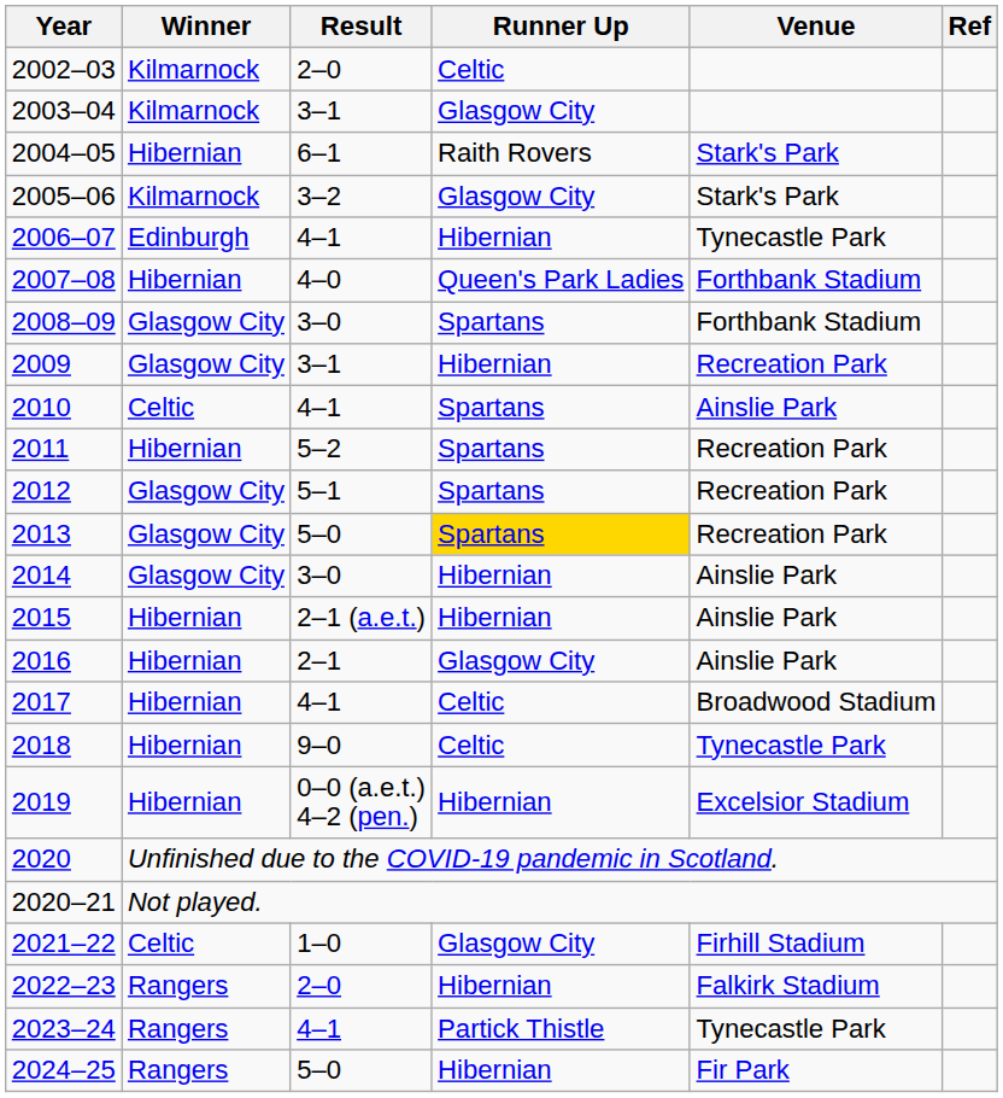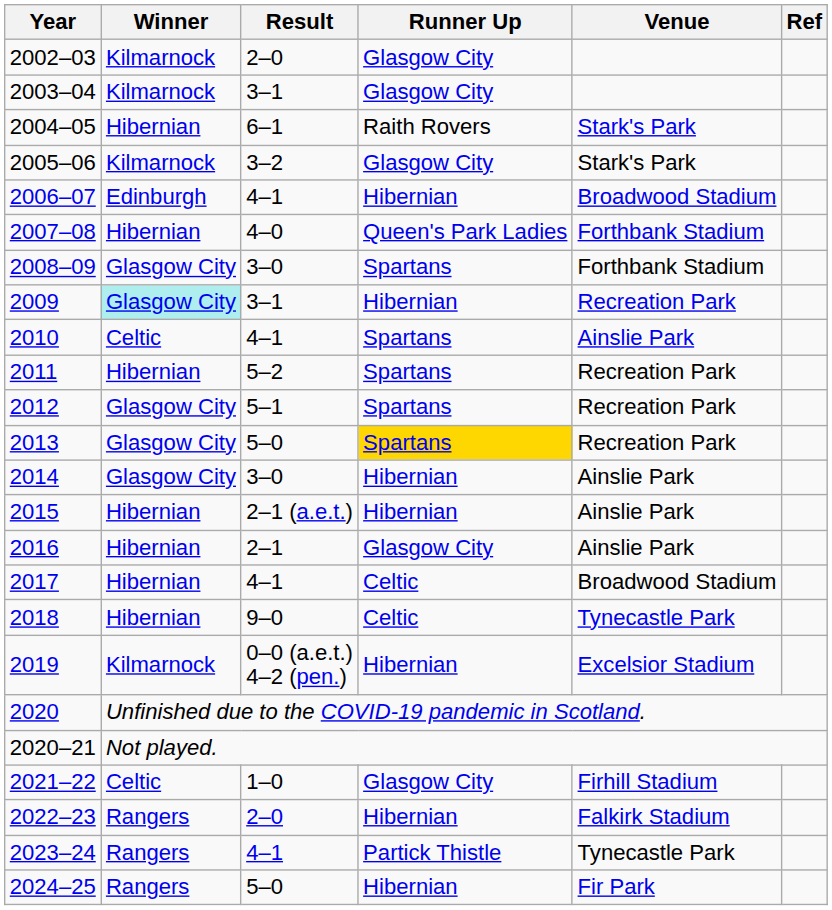 <table class="sortable wikitable">
 <tr>
 <th>Year</th>
 <th>Winner</th>
 <th>Result</th>
 <th>Runner Up</th>
 <th>Venue</th>
 <th class="unsortable">Ref</th>
 </tr>
 <tr>
 <td>2002–03</td>
 <td><a href='#'>Kilmarnock</a></td>
 <td>2–0</td>
-<td><a href='#'>Celtic</a></td>
+<td><a href='#'>Glasgow City</a></td>
 <td></td>
 <td></td>
 </tr>
 <tr>
 <td>2003–04</td>
 <td><a href='#'>Kilmarnock</a></td>
 <td>3–1</td>
 <td><a href='#'>Glasgow City</a></td>
 <td></td>
 <td></td>
 </tr>
 <tr>
 <td>2004–05</td>
 <td><a href='#'>Hibernian</a></td>
 <td>6–1</td>
 <td>Raith Rovers</td>
 <td><a href='#'>Stark's Park</a></td>
 <td></td>
 </tr>
 <tr>
 <td>2005–06</td>
 <td><a href='#'>Kilmarnock</a></td>
 <td>3–2</td>
 <td><a href='#'>Glasgow City</a></td>
 <td>Stark's Park</td>
 <td></td>
 </tr>
 <tr>
 <td><a href='#'>2006–07</a></td>
 <td><a href='#'>Edinburgh</a></td>
 <td>4–1</td>
 <td><a href='#'>Hibernian</a></td>
-<td>Tynecastle Park</td>
+<td><a href='#'>Broadwood Stadium</a></td>
 <td></td>
 </tr>
 <tr>
 <td><a href='#'>2007–08</a></td>
 <td><a href='#'>Hibernian</a></td>
 <td>4–0</td>
 <td><a href='#'>Queen's Park Ladies</a></td>
 <td><a href='#'>Forthbank Stadium</a></td>
 <td></td>
 </tr>
 <tr>
 <td><a href='#'>2008–09</a></td>
 <td><a href='#'>Glasgow City</a></td>
 <td>3–0</td>
 <td><a href='#'>Spartans</a></td>
 <td>Forthbank Stadium</td>
 <td></td>
 </tr>
 <tr>
 <td><a href='#'>2009</a></td>
-<td><a href='#'>Glasgow City</a></td>
+<td style="background: paleturquoise;"><a href='#'>Glasgow City</a></td>
 <td>3–1</td>
 <td><a href='#'>Hibernian</a></td>
 <td><a href='#'>Recreation Park</a></td>
 <td></td>
 </tr>
 <tr>
 <td><a href='#'>2010</a></td>
 <td><a href='#'>Celtic</a></td>
 <td>4–1</td>
 <td><a href='#'>Spartans</a></td>
 <td><a href='#'>Ainslie Park</a></td>
 <td></td>
 </tr>
 <tr>
 <td><a href='#'>2011</a></td>
 <td><a href='#'>Hibernian</a></td>
 <td>5–2</td>
 <td><a href='#'>Spartans</a></td>
 <td>Recreation Park</td>
 <td></td>
 </tr>
 <tr>
 <td><a href='#'>2012</a></td>
 <td><a href='#'>Glasgow City</a></td>
 <td>5–1</td>
 <td><a href='#'>Spartans</a></td>
 <td>Recreation Park</td>
 <td></td>
 </tr>
 <tr>
 <td><a href='#'>2013</a></td>
 <td><a href='#'>Glasgow City</a></td>
 <td>5–0</td>
 <td style="background: gold;"><a href='#'>Spartans</a></td>
 <td>Recreation Park</td>
 <td></td>
 </tr>
 <tr>
 <td><a href='#'>2014</a></td>
 <td><a href='#'>Glasgow City</a></td>
 <td>3–0</td>
 <td><a href='#'>Hibernian</a></td>
 <td>Ainslie Park</td>
 <td></td>
 </tr>
 <tr>
 <td><a href='#'>2015</a></td>
 <td><a href='#'>Hibernian</a></td>
 <td>2–1 (<a href='#'>a.e.t.</a>)</td>
 <td><a href='#'>Hibernian</a></td>
 <td>Ainslie Park</td>
 <td></td>
 </tr>
 <tr>
 <td><a href='#'>2016</a></td>
 <td><a href='#'>Hibernian</a></td>
 <td>2–1</td>
 <td><a href='#'>Glasgow City</a></td>
 <td>Ainslie Park</td>
 <td></td>
 </tr>
 <tr>
 <td><a href='#'>2017</a></td>
 <td><a href='#'>Hibernian</a></td>
 <td>4–1</td>
 <td><a href='#'>Celtic</a></td>
 <td>Broadwood Stadium</td>
 <td></td>
 </tr>
 <tr>
 <td><a href='#'>2018</a></td>
 <td><a href='#'>Hibernian</a></td>
 <td>9–0</td>
 <td><a href='#'>Celtic</a></td>
 <td><a href='#'>Tynecastle Park</a></td>
 <td></td>
 </tr>
 <tr>
 <td><a href='#'>2019</a></td>
-<td><a href='#'>Hibernian</a></td>
+<td><a href='#'>Kilmarnock</a></td>
 <td>0–0 (a.e.t.) <br> 4–2 (<a href='#'>pen.</a>)</td>
 <td><a href='#'>Hibernian</a></td>
 <td><a href='#'>Excelsior Stadium</a></td>
 <td></td>
 </tr>
 <tr>
 <td><a href='#'>2020</a></td>
 <td colspan=5><em>Unfinished due to the <a href='#'>COVID-19 pandemic in Scotland</a>.</em></td>
 </tr>
 <tr>
 <td>2020–21</td>
 <td colspan=5><em>Not played.</em></td>
 </tr>
 <tr>
 <td><a href='#'>2021–22</a></td>
 <td><a href='#'>Celtic</a></td>
 <td>1–0</td>
 <td><a href='#'>Glasgow City</a></td>
 <td><a href='#'>Firhill Stadium</a></td>
 <td></td>
 </tr>
 <tr>
 <td><a href='#'>2022–23</a></td>
 <td><a href='#'>Rangers</a></td>
 <td><a href='#'>2–0</a></td>
 <td><a href='#'>Hibernian</a></td>
 <td><a href='#'>Falkirk Stadium</a></td>
 <td></td>
 </tr>
 <tr>
 <td><a href='#'>2023–24</a></td>
 <td><a href='#'>Rangers</a></td>
 <td><a href='#'>4–1</a></td>
 <td><a href='#'>Partick Thistle</a></td>
 <td>Tynecastle Park</td>
 <td></td>
 </tr>
 <tr>
 <td><a href='#'>2024–25</a></td>
 <td><a href='#'>Rangers</a></td>
 <td>5–0</td>
 <td><a href='#'>Hibernian</a></td>
 <td><a href='#'>Fir Park</a></td>
 <td></td>
 </tr>
 </table>
